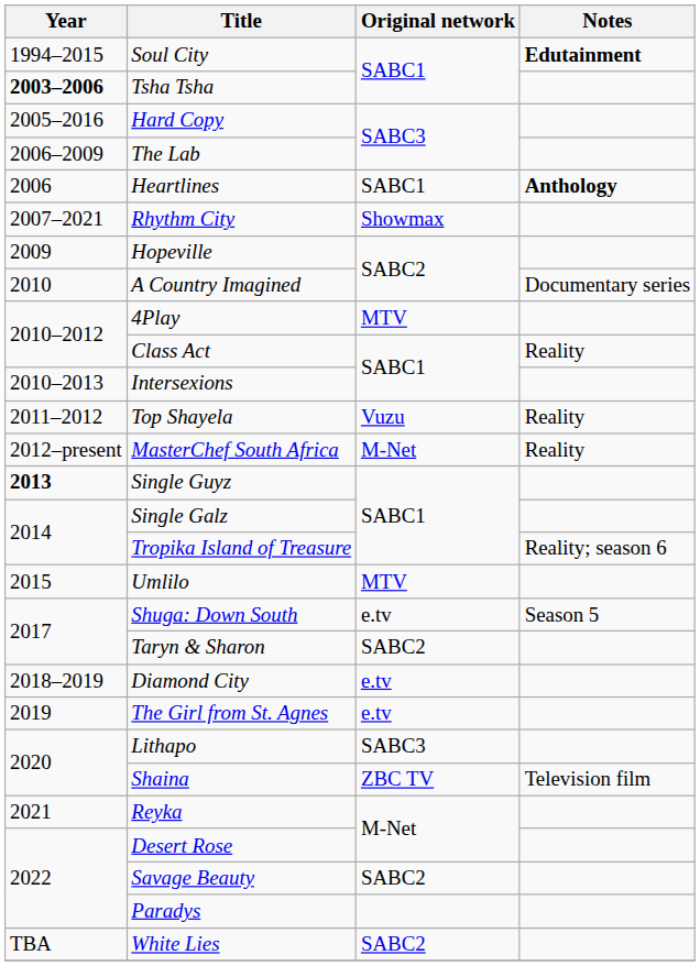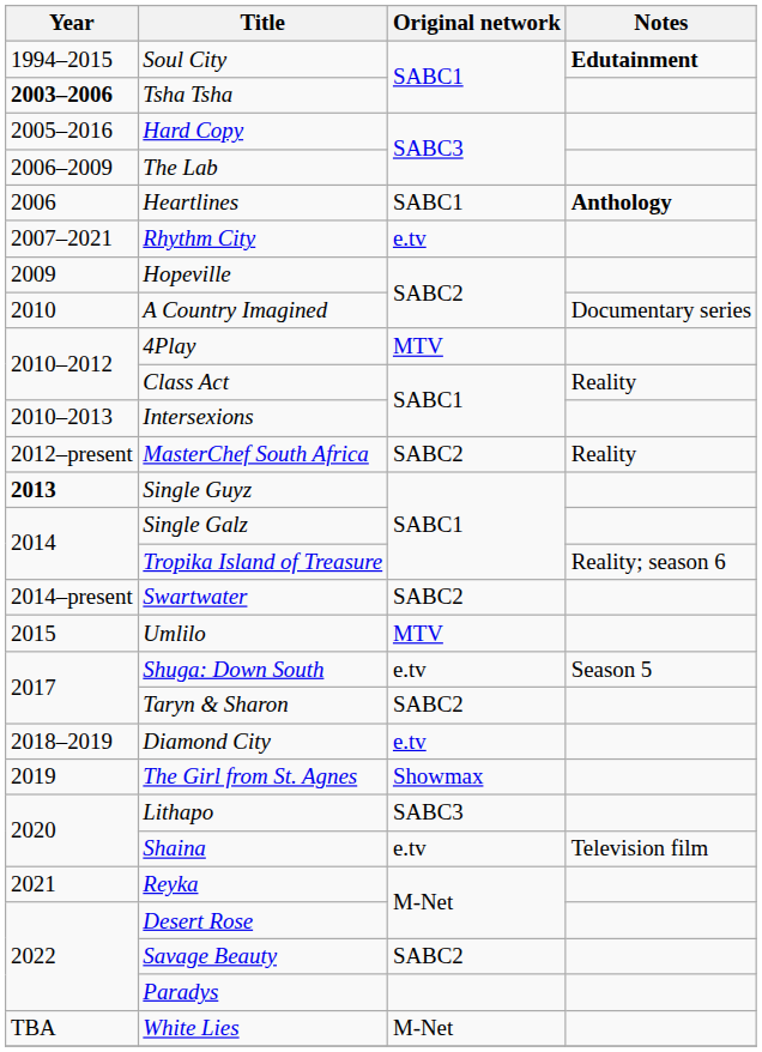 <table class="wikitable">
 <tr style="background:#ccc; text-align:center;">
 <th>Year</th>
 <th>Title</th>
 <th>Original network</th>
 <th>Notes</th>
 </tr>
 <tr>
 <td>1994–2015</td>
 <td><em>Soul City</em></td>
 <td rowspan="2"><a href='#'>SABC1</a></td>
 <td><strong>Edutainment</strong></td>
 </tr>
 <tr>
 <td><strong>2003–2006</strong></td>
 <td><em>Tsha Tsha</em></td>
 <td></td>
 </tr>
 <tr>
 <td>2005–2016</td>
 <td><em><a href='#'>Hard Copy</a></em></td>
 <td rowspan="2"><a href='#'>SABC3</a></td>
 <td></td>
 </tr>
 <tr>
 <td>2006–2009</td>
 <td><em>The Lab</em></td>
 <td></td>
 </tr>
 <tr>
 <td>2006</td>
 <td><em>Heartlines</em></td>
 <td>SABC1</td>
 <td><strong>Anthology</strong></td>
 </tr>
 <tr>
 <td>2007–2021</td>
 <td><em><a href='#'>Rhythm City</a></em></td>
-<td><a href='#'>Showmax</a></td>
+<td><a href='#'>e.tv</a></td>
 <td></td>
 </tr>
 <tr>
 <td>2009</td>
 <td><em>Hopeville</em></td>
 <td rowspan="2">SABC2</td>
 <td></td>
 </tr>
 <tr>
 <td>2010</td>
 <td><em>A Country Imagined</em></td>
 <td>Documentary series</td>
 </tr>
 <tr>
 <td rowspan="2">2010–2012</td>
 <td><em>4Play</em></td>
 <td><a href='#'>MTV</a></td>
 <td></td>
 </tr>
 <tr>
 <td><em>Class Act</em></td>
 <td rowspan="2">SABC1</td>
 <td>Reality</td>
 </tr>
 <tr>
 <td>2010–2013</td>
 <td><em>Intersexions</em></td>
 <td></td>
 </tr>
 <tr>
-<td>2011–2012</td>
-<td><em>Top Shayela</em></td>
-<td><a href='#'>Vuzu</a></td>
-<td>Reality</td>
-</tr>
-<tr>
 <td>2012–present</td>
 <td><em><a href='#'>MasterChef South Africa</a></em></td>
-<td><a href='#'>M-Net</a></td>
+<td>SABC2</td>
 <td>Reality</td>
 </tr>
 <tr>
 <td><strong>2013</strong></td>
 <td><em>Single Guyz</em></td>
 <td rowspan="3">SABC1</td>
 <td></td>
 </tr>
 <tr>
 <td rowspan="2">2014</td>
 <td><em>Single Galz</em></td>
 <td></td>
 </tr>
 <tr>
 <td><em><a href='#'>Tropika Island of Treasure</a></em></td>
 <td>Reality; season 6</td>
+</tr>
+<tr>
+<td>2014–present</td>
+<td><em><a href='#'>Swartwater</a></em></td>
+<td>SABC2</td>
+<td></td>
 </tr>
 <tr>
 <td>2015</td>
 <td><em>Umlilo</em></td>
 <td><a href='#'>MTV</a></td>
 <td></td>
 </tr>
 <tr>
 <td rowspan="2">2017</td>
 <td><em><a href='#'>Shuga: Down South</a></em></td>
 <td>e.tv</td>
 <td>Season 5</td>
 </tr>
 <tr>
 <td><em>Taryn & Sharon</em></td>
 <td>SABC2</td>
 <td></td>
 </tr>
 <tr>
 <td>2018–2019</td>
 <td><em>Diamond City</em></td>
 <td><a href='#'>e.tv</a></td>
 <td></td>
 </tr>
 <tr>
 <td>2019</td>
 <td><em><a href='#'>The Girl from St. Agnes</a></em></td>
-<td><a href='#'>e.tv</a></td>
+<td><a href='#'>Showmax</a></td>
 <td></td>
 </tr>
 <tr>
 <td rowspan="2">2020</td>
 <td><em>Lithapo</em></td>
 <td>SABC3</td>
 <td></td>
 </tr>
 <tr>
 <td><em><a href='#'>Shaina</a></em></td>
-<td><a href='#'>ZBC TV</a></td>
+<td>e.tv</td>
 <td>Television film</td>
 </tr>
 <tr>
 <td>2021</td>
 <td><em><a href='#'>Reyka</a></em></td>
 <td rowspan="2">M-Net</td>
 <td></td>
 </tr>
 <tr>
 <td rowspan="3">2022</td>
 <td><em><a href='#'>Desert Rose</a></em></td>
 <td></td>
 </tr>
 <tr>
 <td><em><a href='#'>Savage Beauty</a></em></td>
 <td>SABC2</td>
 <td></td>
 </tr>
 <tr>
 <td><em><a href='#'>Paradys</a></em></td>
 <td></td>
 <td></td>
 </tr>
 <tr>
 <td>TBA</td>
 <td><em><a href='#'>White Lies</a></em></td>
-<td><a href='#'>SABC2</a></td>
+<td>M-Net</td>
 <td></td>
 </tr>
 <tr>
 </tr>
 </table>
